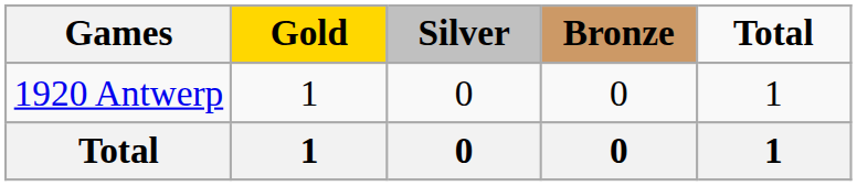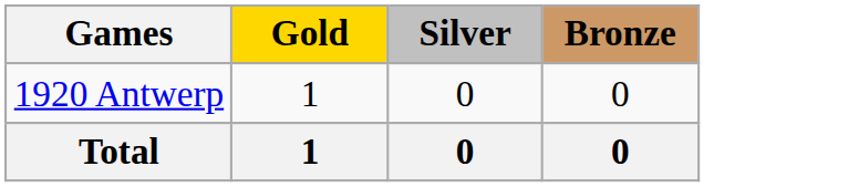 <table class="wikitable">
 <tr align=center>
 <th>Games</th>
 <td width=60 bgcolor=gold><strong>Gold</strong></td>
 <td width=60 bgcolor=silver><strong>Silver</strong></td>
 <td width=60 bgcolor=cc9966><strong>Bronze</strong></td>
-<td width=60><strong>Total</strong></td>
 </tr>
 <tr align=center>
 <td align=left><a href='#'>1920 Antwerp</a></td>
 <td>1</td>
 <td>0</td>
 <td>0</td>
-<td>1</td>
 </tr>
 <tr align=center>
 <th>Total</th>
 <th>1</th>
 <th>0</th>
 <th>0</th>
-<th>1</th>
 </tr>
 </table>
